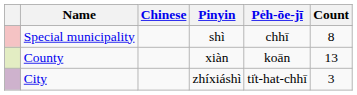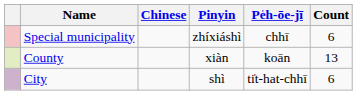 <table class=wikitable>
 <tr>
 <th></th>
 <th>Name</th>
 <th><a href='#'>Chinese</a></th>
 <th><a href='#'>Pinyin</a></th>
 <th><a href='#'>Pe̍h-ōe-jī</a></th>
 <th>Count</th>
 </tr>
 <tr>
 <td bgcolor=f5c3c4>   </td>
 <td><a href='#'>Special municipality</a></td>
 <td align=center><span></span></td>
-<td align=center>shì</td>
+<td align=center>zhíxiáshì</td>
 <td align=center>chhī</td>
-<td align=center>8</td>
+<td align=center>6</td>
 </tr>
 <tr>
 <td bgcolor=e3edc3>   </td>
 <td><a href='#'>County</a></td>
 <td align=center><span></span></td>
 <td align=center>xiàn</td>
 <td align=center>koān</td>
 <td align=center>13</td>
 </tr>
 <tr>
 <td bgcolor=ceb2cd>   </td>
 <td><a href='#'>City</a></td>
 <td align=center><span></span></td>
-<td align=center>zhíxiáshì</td>
+<td align=center>shì</td>
 <td align=center>ti̍t-hat-chhī</td>
-<td align=center>3</td>
+<td align=center>6</td>
 </tr>
 </table>
